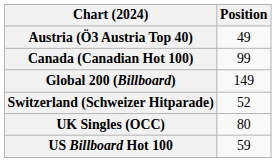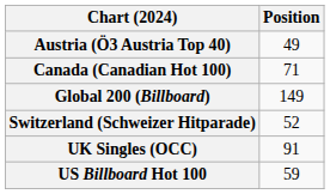 <table class="wikitable sortable plainrowheaders" style="text-align:center">
 <tr>
 <th scope="col">Chart (2024)</th>
 <th scope="col">Position</th>
 </tr>
 <tr>
 <th scope="row">Austria (Ö3 Austria Top 40)</th>
 <td>49</td>
 </tr>
 <tr>
 <th scope="row">Canada (Canadian Hot 100)</th>
-<td>99</td>
+<td>71</td>
 </tr>
 <tr>
 <th scope="row">Global 200 (<em>Billboard</em>)</th>
 <td>149</td>
 </tr>
 <tr>
 <th scope="row">Switzerland (Schweizer Hitparade)</th>
 <td>52</td>
 </tr>
 <tr>
 <th scope="row">UK Singles (OCC)</th>
-<td>80</td>
+<td>91</td>
 </tr>
 <tr>
 <th scope="row">US <em>Billboard</em> Hot 100</th>
 <td>59</td>
 </tr>
 </table>
